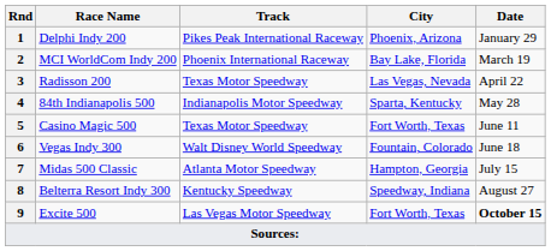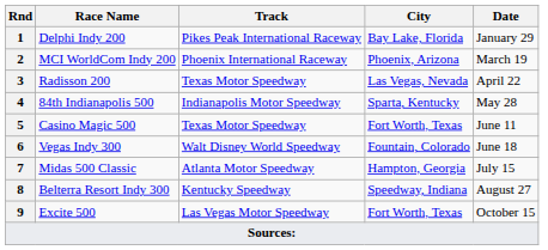 <table class="wikitable" style="font-size: 85%">
 <tr>
 <th>Rnd</th>
 <th>Race Name</th>
 <th>Track</th>
 <th>City</th>
 <th>Date</th>
 </tr>
 <tr>
 <th>1</th>
 <td><a href='#'>Delphi Indy 200</a></td>
 <td><a href='#'>Pikes Peak International Raceway</a></td>
-<td><a href='#'>Phoenix, Arizona</a></td>
+<td><a href='#'>Bay Lake, Florida</a></td>
 <td>January 29</td>
 </tr>
 <tr>
 <th>2</th>
 <td><a href='#'>MCI WorldCom Indy 200</a></td>
 <td><a href='#'>Phoenix International Raceway</a></td>
-<td><a href='#'>Bay Lake, Florida</a></td>
+<td><a href='#'>Phoenix, Arizona</a></td>
 <td>March 19</td>
 </tr>
 <tr>
 <th>3</th>
 <td><a href='#'>Radisson 200</a></td>
 <td><a href='#'>Texas Motor Speedway</a></td>
 <td><a href='#'>Las Vegas, Nevada</a></td>
 <td>April 22</td>
 </tr>
 <tr>
 <th>4</th>
 <td><a href='#'>84th Indianapolis 500</a></td>
 <td><a href='#'>Indianapolis Motor Speedway</a></td>
 <td><a href='#'>Sparta, Kentucky</a></td>
 <td>May 28</td>
 </tr>
 <tr>
 <th>5</th>
 <td><a href='#'>Casino Magic 500</a></td>
 <td><a href='#'>Texas Motor Speedway</a></td>
 <td><a href='#'>Fort Worth, Texas</a></td>
 <td>June 11</td>
 </tr>
 <tr>
 <th>6</th>
 <td><a href='#'>Vegas Indy 300</a></td>
 <td><a href='#'>Walt Disney World Speedway</a></td>
 <td><a href='#'>Fountain, Colorado</a></td>
 <td>June 18</td>
 </tr>
 <tr>
 <th>7</th>
 <td><a href='#'>Midas 500 Classic</a></td>
 <td><a href='#'>Atlanta Motor Speedway</a></td>
 <td><a href='#'>Hampton, Georgia</a></td>
 <td>July 15</td>
 </tr>
 <tr>
 <th>8</th>
 <td><a href='#'>Belterra Resort Indy 300</a></td>
 <td><a href='#'>Kentucky Speedway</a></td>
 <td><a href='#'>Speedway, Indiana</a></td>
 <td>August 27</td>
 </tr>
 <tr>
 <th>9</th>
 <td><a href='#'>Excite 500</a></td>
 <td><a href='#'>Las Vegas Motor Speedway</a></td>
 <td><a href='#'>Fort Worth, Texas</a></td>
-<td><strong>October 15</strong></td>
+<td>October 15</td>
 </tr>
 <tr>
 <td colspan="5" style="background-color:#EAECF0;text-align:center" align="bottom"><strong>Sources:</strong></td>
 </tr>
 </table>
